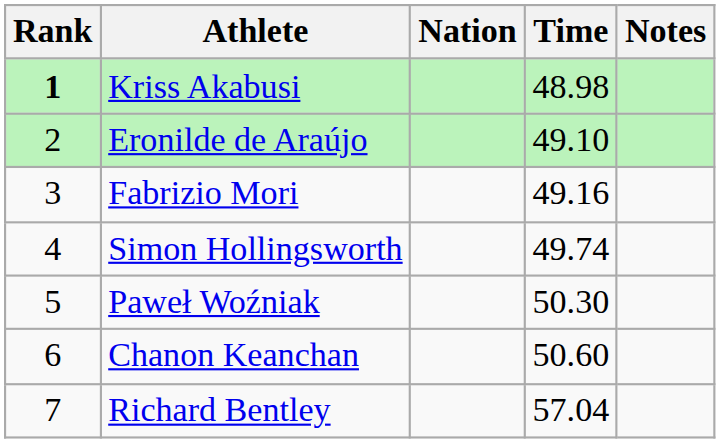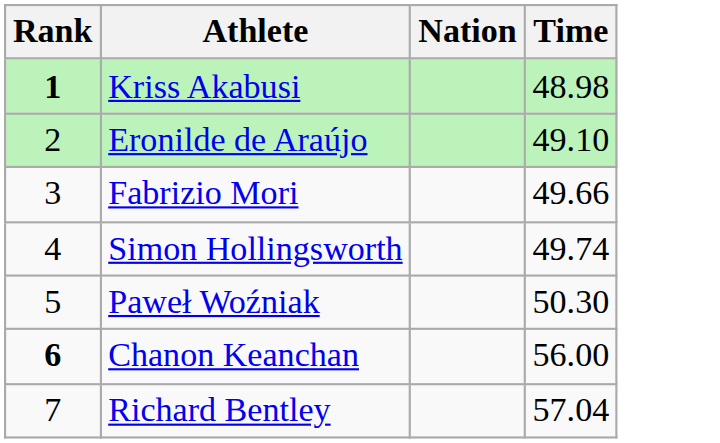 <table class="wikitable sortable" style="text-align:center">
 <tr>
 <th>Rank</th>
 <th>Athlete</th>
 <th>Nation</th>
 <th>Time</th>
-<th>Notes</th>
 </tr>
 <tr style="background:#bbf3bb;">
 <td><strong>1</strong></td>
 <td align=left><a href='#'>Kriss Akabusi</a></td>
 <td align=left></td>
 <td>48.98</td>
-<td></td>
 </tr>
 <tr style="background:#bbf3bb;">
 <td>2</td>
 <td align=left><a href='#'>Eronilde de Araújo</a></td>
 <td align=left></td>
 <td>49.10</td>
-<td></td>
 </tr>
 <tr>
 <td>3</td>
 <td align=left><a href='#'>Fabrizio Mori</a></td>
 <td align=left></td>
-<td>49.16</td>
-<td></td>
+<td>49.66</td>
 </tr>
 <tr>
 <td>4</td>
 <td align=left><a href='#'>Simon Hollingsworth</a></td>
 <td align=left></td>
 <td>49.74</td>
-<td></td>
 </tr>
 <tr>
 <td>5</td>
 <td align=left><a href='#'>Paweł Woźniak</a></td>
 <td align=left></td>
 <td>50.30</td>
-<td></td>
 </tr>
 <tr>
-<td>6</td>
+<td><strong>6</strong></td>
 <td align=left><a href='#'>Chanon Keanchan</a></td>
 <td align=left></td>
-<td>50.60</td>
-<td></td>
+<td>56.00</td>
 </tr>
 <tr>
 <td>7</td>
 <td align=left><a href='#'>Richard Bentley</a></td>
 <td align=left></td>
 <td>57.04</td>
-<td></td>
 </tr>
 </table>
